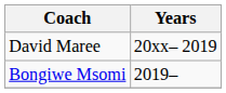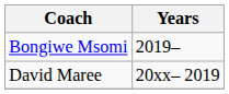 <table class="wikitable collapsible">
 <tr>
 <th>Coach</th>
 <th>Years</th>
 </tr>
 <tr>
+<td><a href='#'>Bongiwe Msomi</a></td>
+<td>2019–</td>
+</tr>
+<tr>
 <td>David Maree</td>
 <td>20xx– 2019</td>
 </tr>
 <tr>
-<td><a href='#'>Bongiwe Msomi</a></td>
-<td>2019–</td>
-</tr>
-<tr>
 </tr>
 </table>
